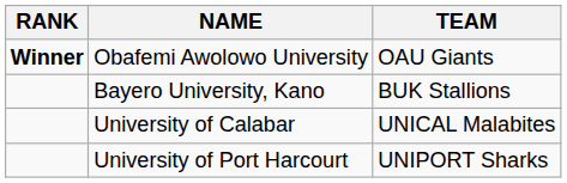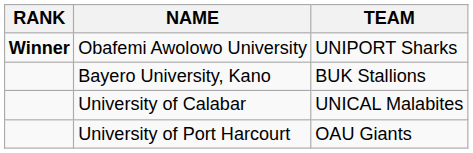 <table class="wikitable">
 <tr>
 <th>RANK</th>
 <th>NAME</th>
 <th>TEAM</th>
 </tr>
 <tr>
 <td><strong>Winner</strong></td>
 <td>Obafemi Awolowo University</td>
-<td>OAU Giants</td>
+<td>UNIPORT Sharks</td>
 </tr>
 <tr>
 <td></td>
 <td>Bayero University, Kano</td>
 <td>BUK Stallions</td>
 </tr>
 <tr>
 <td></td>
 <td>University of Calabar</td>
 <td>UNICAL Malabites</td>
 </tr>
 <tr>
 <td></td>
 <td>University of Port Harcourt</td>
-<td>UNIPORT Sharks</td>
+<td>OAU Giants</td>
 </tr>
 </table>
